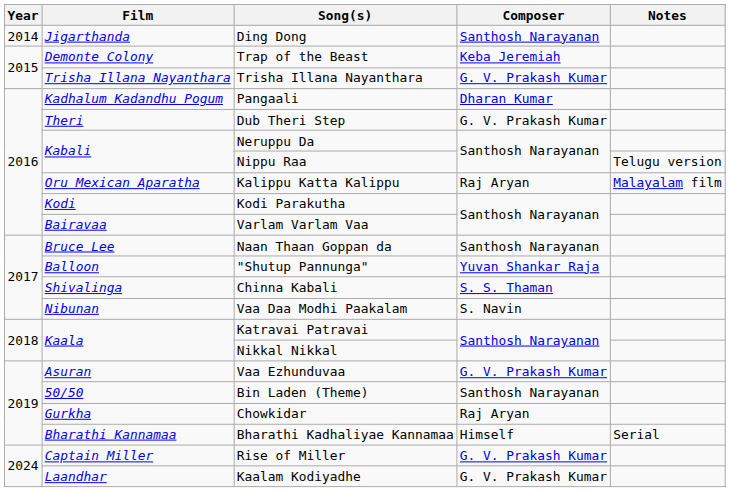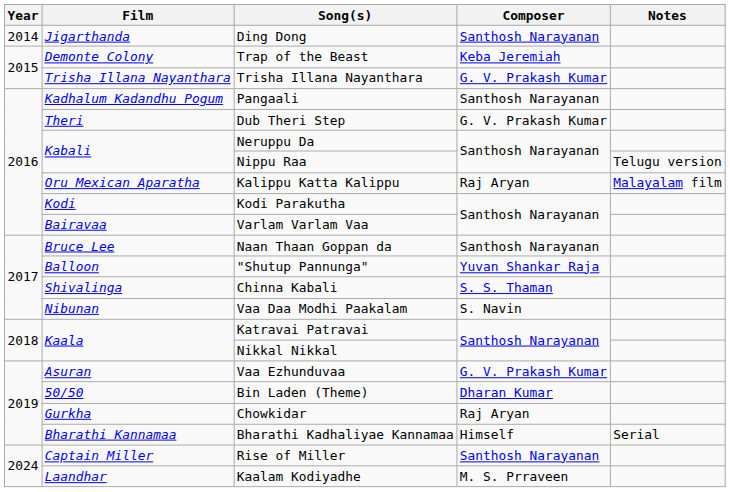 <table class="wikitable">
 <tr style="background:#ccc; text-align:center;">
 <th>Year</th>
 <th>Film</th>
 <th>Song(s)</th>
 <th>Composer</th>
 <th>Notes</th>
 </tr>
 <tr>
 <td>2014</td>
 <td><em> <a href='#'>Jigarthanda</a> </em></td>
 <td>Ding Dong</td>
 <td><a href='#'>Santhosh Narayanan</a></td>
 <td></td>
 </tr>
 <tr>
 <td rowspan="2">2015</td>
 <td><em><a href='#'>Demonte Colony</a></em></td>
 <td>Trap of the Beast</td>
 <td><a href='#'>Keba Jeremiah</a></td>
 <td></td>
 </tr>
 <tr>
 <td><em><a href='#'>Trisha Illana Nayanthara</a></em></td>
 <td>Trisha Illana Nayanthara</td>
 <td><a href='#'>G. V. Prakash Kumar</a></td>
 <td></td>
 </tr>
 <tr>
 <td rowspan="7">2016</td>
 <td><em><a href='#'>Kadhalum Kadandhu Pogum</a></em></td>
 <td>Pangaali</td>
-<td><a href='#'>Dharan Kumar</a></td>
+<td>Santhosh Narayanan</td>
 <td></td>
 </tr>
 <tr>
 <td><em><a href='#'>Theri</a></em></td>
 <td>Dub Theri Step</td>
 <td>G. V. Prakash Kumar</td>
 <td></td>
 </tr>
 <tr>
 <td rowspan="2"><em><a href='#'>Kabali</a></em></td>
 <td>Neruppu Da</td>
 <td rowspan="2">Santhosh Narayanan</td>
 <td></td>
 </tr>
 <tr>
 <td>Nippu Raa</td>
 <td>Telugu version</td>
 </tr>
 <tr>
 <td><em><a href='#'>Oru Mexican Aparatha</a></em></td>
 <td>Kalippu Katta Kalippu</td>
 <td>Raj Aryan</td>
 <td><a href='#'>Malayalam</a> film</td>
 </tr>
 <tr>
 <td><em><a href='#'>Kodi</a></em></td>
 <td>Kodi Parakutha</td>
 <td rowspan="2">Santhosh Narayanan</td>
 <td></td>
 </tr>
 <tr>
 <td><em><a href='#'>Bairavaa</a></em></td>
 <td>Varlam Varlam Vaa</td>
 <td></td>
 </tr>
 <tr>
 <td rowspan="4">2017</td>
 <td><em><a href='#'>Bruce Lee</a></em></td>
 <td>Naan Thaan Goppan da</td>
 <td>Santhosh Narayanan</td>
 <td></td>
 </tr>
 <tr>
 <td><a href='#'><em>Balloon</em></a></td>
 <td>"Shutup Pannunga"</td>
 <td><a href='#'>Yuvan Shankar Raja</a></td>
 <td></td>
 </tr>
 <tr>
 <td><em><a href='#'>Shivalinga</a></em></td>
 <td>Chinna Kabali</td>
 <td><a href='#'>S. S. Thaman</a></td>
 <td></td>
 </tr>
 <tr>
 <td><em><a href='#'>Nibunan</a></em></td>
 <td>Vaa Daa Modhi Paakalam</td>
 <td>S. Navin</td>
 <td></td>
 </tr>
 <tr>
 <td rowspan="2">2018</td>
 <td rowspan="2"><em><a href='#'>Kaala</a></em></td>
 <td>Katravai Patravai</td>
 <td rowspan="2"><a href='#'>Santhosh Narayanan</a></td>
 <td></td>
 </tr>
 <tr>
 <td>Nikkal Nikkal</td>
 <td></td>
 </tr>
 <tr>
 <td rowspan="4">2019</td>
 <td><em><a href='#'>Asuran</a></em></td>
 <td>Vaa Ezhunduvaa</td>
 <td><a href='#'>G. V. Prakash Kumar</a></td>
 <td></td>
 </tr>
 <tr>
 <td><em><a href='#'>50/50</a></em></td>
 <td>Bin Laden (Theme)</td>
-<td>Santhosh Narayanan</td>
+<td><a href='#'>Dharan Kumar</a></td>
 <td></td>
 </tr>
 <tr>
 <td><em><a href='#'>Gurkha</a></em></td>
 <td>Chowkidar</td>
 <td>Raj Aryan</td>
 <td></td>
 </tr>
 <tr>
 <td><em><a href='#'>Bharathi Kannamaa</a></em></td>
 <td>Bharathi Kadhaliyae Kannamaa</td>
 <td>Himself</td>
 <td>Serial</td>
 </tr>
 <tr>
 <td rowspan="2">2024</td>
 <td><em> <a href='#'>Captain Miller</a> </em></td>
 <td>Rise of Miller</td>
-<td><a href='#'>G. V. Prakash Kumar</a></td>
+<td><a href='#'>Santhosh Narayanan</a></td>
 <td></td>
 </tr>
 <tr>
 <td><em><a href='#'>Laandhar</a></em></td>
 <td>Kaalam Kodiyadhe</td>
-<td>G. V. Prakash Kumar</td>
+<td>M. S. Prraveen</td>
 <td></td>
 </tr>
 </table>
